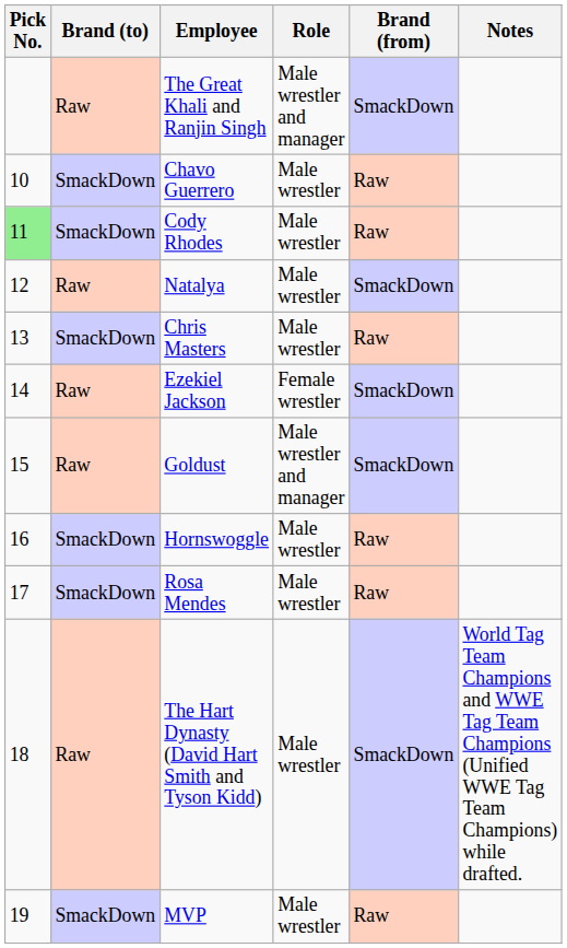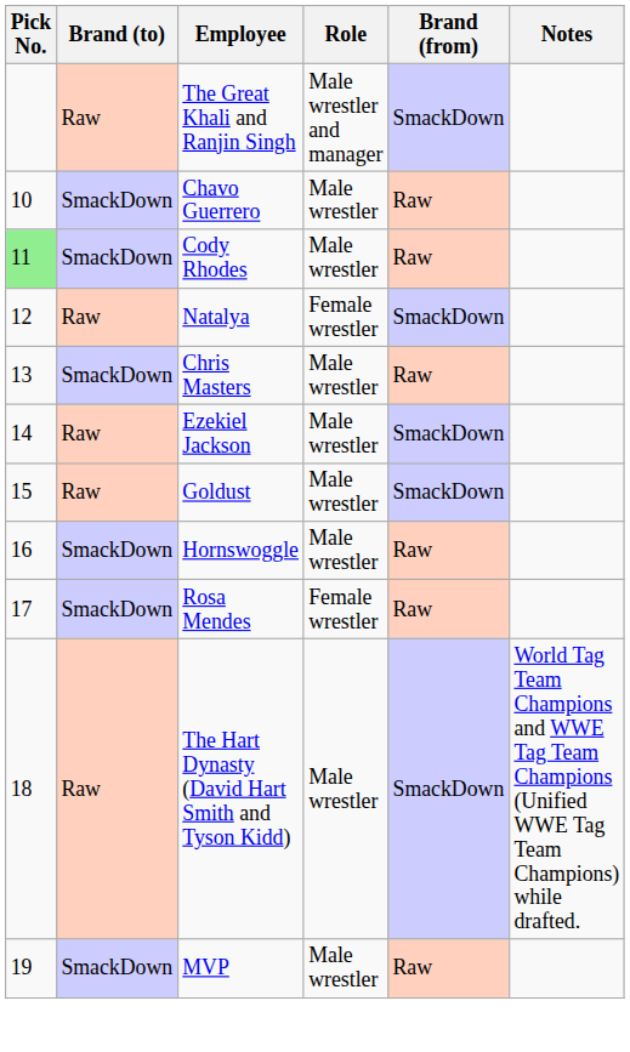 <table class="wikitable sortable" style="width: 65%">
 <tr>
 <th width=0%>Pick No.</th>
 <th width=10%>Brand (to)</th>
 <th width=25%>Employee</th>
 <th width=15%>Role</th>
 <th width=10%>Brand (from)</th>
 <th width=40% class="unsortable">Notes</th>
 </tr>
 <tr>
 <td></td>
 <td style="background: #ffd0bd">Raw</td>
 <td><a href='#'>The Great Khali</a> and <a href='#'>Ranjin Singh</a></td>
 <td>Male wrestler and manager</td>
 <td style="background:#ccf">SmackDown</td>
 <td></td>
 </tr>
 <tr>
 <td>10</td>
 <td style="background:#ccf">SmackDown</td>
 <td><a href='#'>Chavo Guerrero</a></td>
 <td>Male wrestler</td>
 <td style="background: #ffd0bd">Raw</td>
 <td></td>
 </tr>
 <tr>
 <td style="background: lightgreen;">11</td>
 <td style="background:#ccf">SmackDown</td>
 <td><a href='#'>Cody Rhodes</a></td>
 <td>Male wrestler</td>
 <td style="background: #ffd0bd">Raw</td>
 <td></td>
 </tr>
 <tr>
 <td>12</td>
 <td style="background: #ffd0bd">Raw</td>
 <td><a href='#'>Natalya</a></td>
-<td>Male wrestler</td>
+<td>Female wrestler</td>
 <td style="background: #ccf">SmackDown</td>
 <td></td>
 </tr>
 <tr>
 <td>13</td>
 <td style="background:#ccf">SmackDown</td>
 <td><a href='#'>Chris Masters</a></td>
 <td>Male wrestler</td>
 <td style="background: #ffd0bd">Raw</td>
 <td></td>
 </tr>
 <tr>
 <td>14</td>
 <td style="background: #ffd0bd">Raw</td>
 <td><a href='#'>Ezekiel Jackson</a></td>
-<td>Female wrestler</td>
+<td>Male wrestler</td>
 <td style="background:#ccf">SmackDown</td>
 <td></td>
 </tr>
 <tr>
 <td>15</td>
 <td style="background: #ffd0bd">Raw</td>
 <td><a href='#'>Goldust</a></td>
-<td>Male wrestler and manager</td>
+<td>Male wrestler</td>
 <td style="background:#ccf">SmackDown</td>
 <td></td>
 </tr>
 <tr>
 <td>16</td>
 <td style="background:#ccf">SmackDown</td>
 <td><a href='#'>Hornswoggle</a></td>
 <td>Male wrestler</td>
 <td style="background: #ffd0bd">Raw</td>
 <td></td>
 </tr>
 <tr>
 <td>17</td>
 <td style="background:#ccf">SmackDown</td>
 <td><a href='#'>Rosa Mendes</a></td>
-<td>Male wrestler</td>
+<td>Female wrestler</td>
 <td style="background: #ffd0bd">Raw</td>
 <td></td>
 </tr>
 <tr>
 <td>18</td>
 <td style="background: #ffd0bd">Raw</td>
 <td><a href='#'>The Hart Dynasty</a> (<a href='#'>David Hart Smith</a> and <a href='#'>Tyson Kidd</a>)</td>
 <td>Male wrestler</td>
 <td style="background:#ccf">SmackDown</td>
 <td><a href='#'>World Tag Team Champions</a> and <a href='#'>WWE Tag Team Champions</a> (Unified WWE Tag Team Champions) while drafted.</td>
 </tr>
 <tr>
 <td>19</td>
 <td style="background:#ccf">SmackDown</td>
 <td><a href='#'>MVP</a></td>
 <td>Male wrestler</td>
 <td style="background: #ffd0bd">Raw</td>
 <td></td>
 </tr>
 <tr>
 </tr>
 </table>
